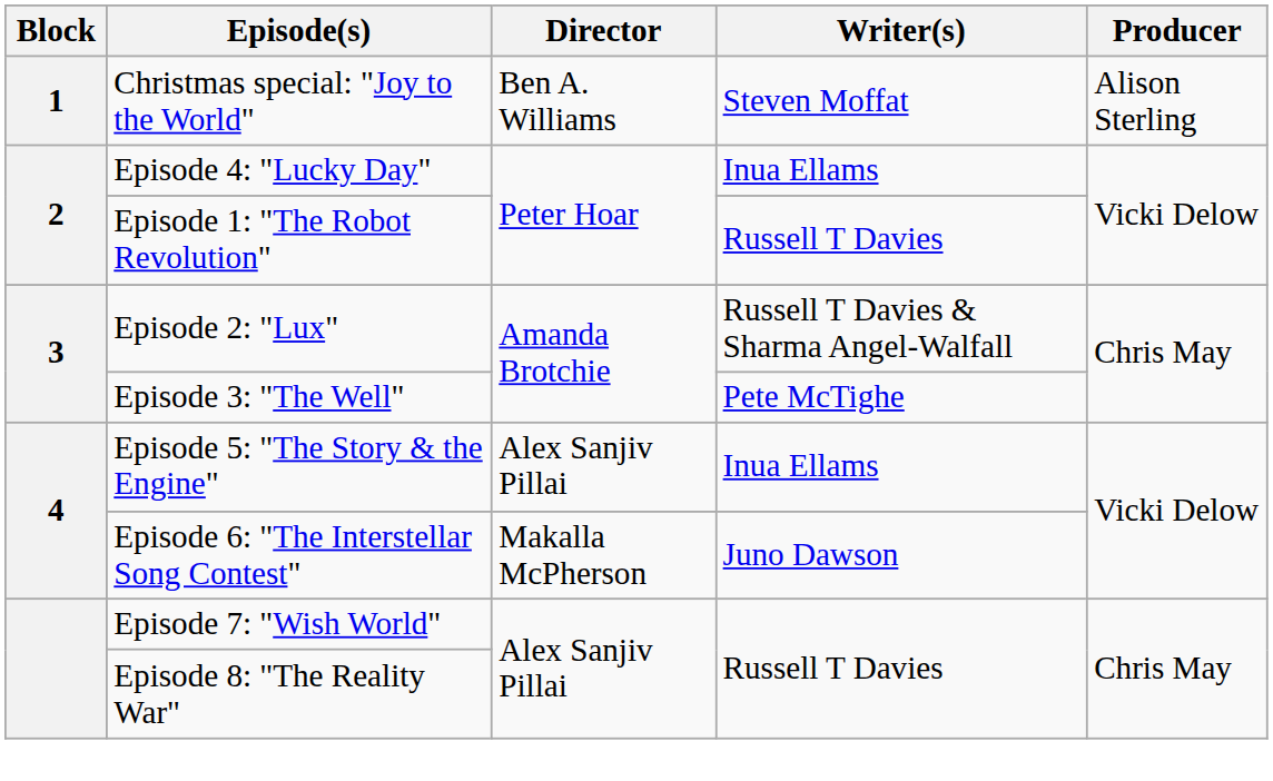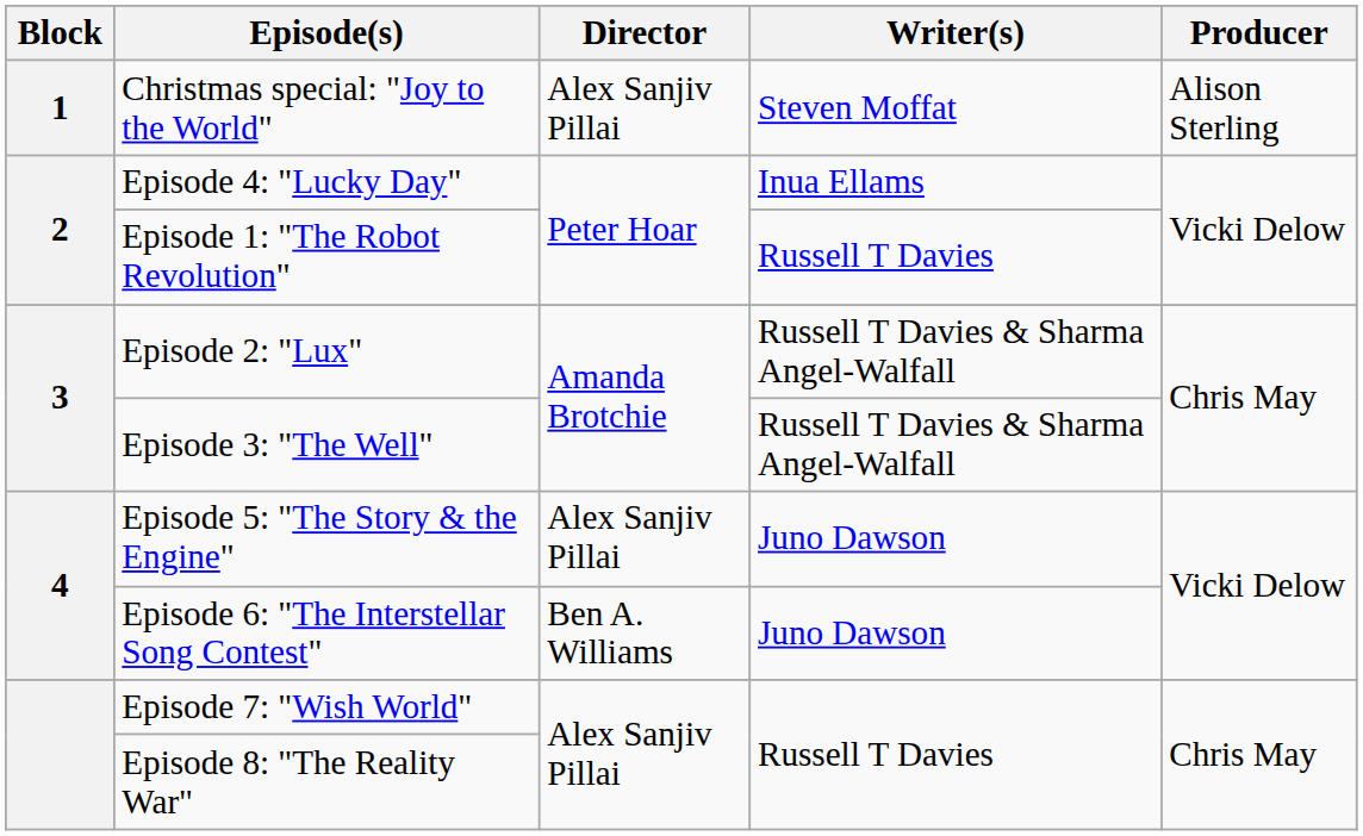 <table class="wikitable" style="width:100%; margin-right:0;">
 <tr>
 <th style="width:8%">Block</th>
 <th>Episode(s)</th>
 <th>Director</th>
 <th>Writer(s)</th>
 <th>Producer</th>
 </tr>
 <tr>
 <th>1</th>
 <td>Christmas special: "<a href='#'>Joy to the World</a>"</td>
-<td>Ben A. Williams</td>
+<td>Alex Sanjiv Pillai</td>
 <td><a href='#'>Steven Moffat</a></td>
 <td>Alison Sterling</td>
 </tr>
 <tr>
 <th rowspan="2">2</th>
 <td>Episode 4: "<a href='#'>Lucky Day</a>"</td>
 <td rowspan="2"><a href='#'>Peter Hoar</a></td>
 <td><a href='#'>Inua Ellams</a></td>
 <td rowspan="2">Vicki Delow</td>
 </tr>
 <tr>
 <td>Episode 1: "<a href='#'>The Robot Revolution</a>"</td>
 <td><a href='#'>Russell T Davies</a></td>
 </tr>
 <tr>
 <th rowspan="2">3</th>
 <td>Episode 2: "<a href='#'>Lux</a>"</td>
 <td rowspan="2"><a href='#'>Amanda Brotchie</a></td>
 <td>Russell T Davies & Sharma Angel-Walfall</td>
 <td rowspan="2">Chris May</td>
 </tr>
 <tr>
 <td>Episode 3: "<a href='#'>The Well</a>"</td>
-<td><a href='#'>Pete McTighe</a></td>
+<td>Russell T Davies & Sharma Angel-Walfall</td>
 </tr>
 <tr>
 <th rowspan="2">4</th>
 <td>Episode 5: "<a href='#'>The Story & the Engine</a>"</td>
 <td>Alex Sanjiv Pillai</td>
-<td><a href='#'>Inua Ellams</a></td>
+<td><a href='#'>Juno Dawson</a></td>
 <td rowspan="2">Vicki Delow</td>
 </tr>
 <tr>
 <td>Episode 6: "<a href='#'>The Interstellar Song Contest</a>"</td>
-<td>Makalla McPherson</td>
+<td>Ben A. Williams</td>
 <td><a href='#'>Juno Dawson</a></td>
 </tr>
 <tr>
 <th rowspan="2"></th>
 <td>Episode 7: "<a href='#'>Wish World</a>"</td>
 <td rowspan="2">Alex Sanjiv Pillai</td>
 <td rowspan="2">Russell T Davies</td>
 <td rowspan="2">Chris May</td>
 </tr>
 <tr>
 <td>Episode 8: "The Reality War"</td>
 </tr>
 </table>
